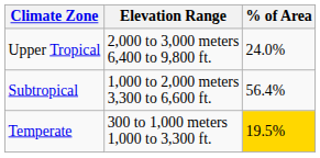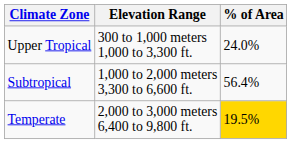 <table class="wikitable">
 <tr>
 <th><a href='#'>Climate Zone</a></th>
 <th>Elevation Range</th>
 <th>% of Area</th>
 </tr>
 <tr>
 <td>Upper <a href='#'>Tropical</a></td>
-<td>2,000 to 3,000 meters<br>6,400 to 9,800 ft.</td>
+<td>300 to 1,000 meters<br>1,000 to 3,300 ft.</td>
 <td>24.0%</td>
 </tr>
 <tr>
 <td><a href='#'>Subtropical</a></td>
 <td>1,000 to 2,000 meters<br>3,300 to 6,600 ft.</td>
 <td>56.4%</td>
 </tr>
 <tr>
 <td><a href='#'>Temperate</a></td>
-<td>300 to 1,000 meters<br>1,000 to 3,300 ft.</td>
+<td>2,000 to 3,000 meters<br>6,400 to 9,800 ft.</td>
 <td style="background: gold;">19.5%</td>
 </tr>
 </table>
